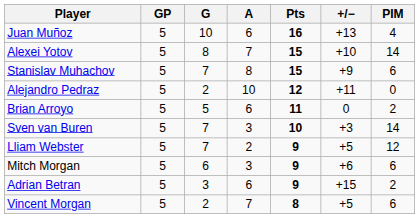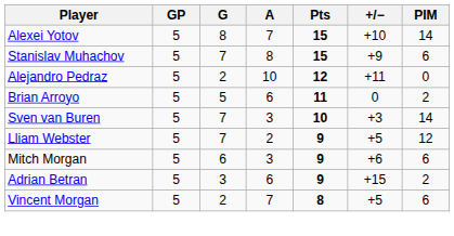 <table class="wikitable sortable" style="text-align:center;">
 <tr>
 <th width="175px">Player</th>
 <th width="50px">GP</th>
 <th width="50px">G</th>
 <th width="50px">A</th>
 <th width="60px">Pts</th>
 <th width="60px">+/−</th>
 <th width="50px">PIM</th>
-</tr>
-<tr>
-<td style="text-align:left;"> <a href='#'>Juan Muñoz</a></td>
-<td>5</td>
-<td>10</td>
-<td>6</td>
-<td><strong>16</strong></td>
-<td>+13</td>
-<td>4</td>
 </tr>
 <tr>
 <td style="text-align:left;"> <a href='#'>Alexei Yotov</a></td>
 <td>5</td>
 <td>8</td>
 <td>7</td>
 <td><strong>15</strong></td>
 <td>+10</td>
 <td>14</td>
 </tr>
 <tr>
 <td style="text-align:left;"> <a href='#'>Stanislav Muhachov</a></td>
 <td>5</td>
 <td>7</td>
 <td>8</td>
 <td><strong>15</strong></td>
 <td>+9</td>
 <td>6</td>
 </tr>
 <tr>
 <td style="text-align:left;"> <a href='#'>Alejandro Pedraz</a></td>
 <td>5</td>
 <td>2</td>
 <td>10</td>
 <td><strong>12</strong></td>
 <td>+11</td>
 <td>0</td>
 </tr>
 <tr>
 <td style="text-align:left;"> <a href='#'>Brian Arroyo</a></td>
 <td>5</td>
 <td>5</td>
 <td>6</td>
 <td><strong>11</strong></td>
 <td>0</td>
 <td>2</td>
 </tr>
 <tr>
 <td style="text-align:left;"> <a href='#'>Sven van Buren</a></td>
 <td>5</td>
 <td>7</td>
 <td>3</td>
 <td><strong>10</strong></td>
 <td>+3</td>
 <td>14</td>
 </tr>
 <tr>
 <td style="text-align:left;"> <a href='#'>Lliam Webster</a></td>
 <td>5</td>
 <td>7</td>
 <td>2</td>
 <td><strong>9</strong></td>
 <td>+5</td>
 <td>12</td>
 </tr>
 <tr>
 <td style="text-align:left;"> Mitch Morgan</td>
 <td>5</td>
 <td>6</td>
 <td>3</td>
 <td><strong>9</strong></td>
 <td>+6</td>
 <td>6</td>
 </tr>
 <tr>
 <td style="text-align:left;"> <a href='#'>Adrian Betran</a></td>
 <td>5</td>
 <td>3</td>
 <td>6</td>
 <td><strong>9</strong></td>
 <td>+15</td>
 <td>2</td>
 </tr>
 <tr>
 <td style="text-align:left;"> <a href='#'>Vincent Morgan</a></td>
 <td>5</td>
 <td>2</td>
 <td>7</td>
 <td><strong>8</strong></td>
 <td>+5</td>
 <td>6</td>
 </tr>
 </table>
